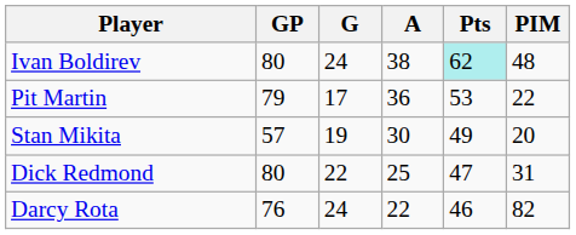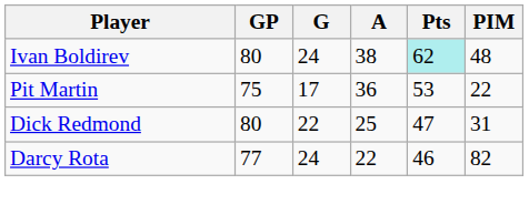 <table class="wikitable">
 <tr>
 <th bgcolor="#DDDDFF" width="40%">Player</th>
 <th bgcolor="#DDDDFF" width="10%">GP</th>
 <th bgcolor="#DDDDFF" width="10%">G</th>
 <th bgcolor="#DDDDFF" width="10%">A</th>
 <th bgcolor="#DDDDFF" width="10%">Pts</th>
 <th bgcolor="#DDDDFF" width="10%">PIM</th>
 </tr>
 <tr>
 <td><a href='#'>Ivan Boldirev</a></td>
 <td>80</td>
 <td>24</td>
 <td>38</td>
 <td style="background: paleturquoise;">62</td>
 <td>48</td>
 </tr>
 <tr>
 <td><a href='#'>Pit Martin</a></td>
-<td>79</td>
+<td>75</td>
 <td>17</td>
 <td>36</td>
 <td>53</td>
 <td>22</td>
-</tr>
-<tr>
-<td><a href='#'>Stan Mikita</a></td>
-<td>57</td>
-<td>19</td>
-<td>30</td>
-<td>49</td>
-<td>20</td>
 </tr>
 <tr>
 <td><a href='#'>Dick Redmond</a></td>
 <td>80</td>
 <td>22</td>
 <td>25</td>
 <td>47</td>
 <td>31</td>
 </tr>
 <tr>
 <td><a href='#'>Darcy Rota</a></td>
-<td>76</td>
+<td>77</td>
 <td>24</td>
 <td>22</td>
 <td>46</td>
 <td>82</td>
 </tr>
 </table>
